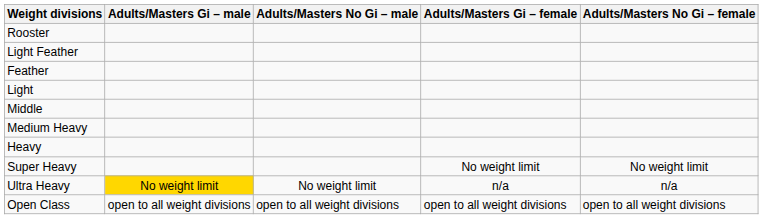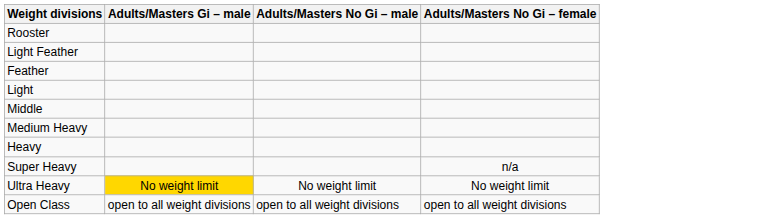 <table class="wikitable" style="font-size:95%;">
 <tr>
 <th>Weight divisions</th>
 <th>Adults/Masters Gi – male</th>
 <th>Adults/Masters No Gi – male</th>
-<th>Adults/Masters Gi – female</th>
 <th>Adults/Masters No Gi – female</th>
 </tr>
 <tr align="center">
 <td align="left">Rooster<br></td>
-<td></td>
 <td></td>
 <td></td>
 <td></td>
 </tr>
 <tr align="center">
 <td align="left">Light Feather<br></td>
 <td></td>
 <td></td>
 <td></td>
-<td></td>
 </tr>
 <tr align="center">
 <td align="left">Feather<br></td>
-<td></td>
 <td></td>
 <td></td>
 <td></td>
 </tr>
 <tr align="center">
 <td align="left">Light<br></td>
 <td></td>
 <td></td>
 <td></td>
-<td></td>
 </tr>
 <tr align="center">
 <td align="left">Middle<br></td>
-<td></td>
 <td></td>
 <td></td>
 <td></td>
 </tr>
 <tr align="center">
 <td align="left">Medium Heavy<br></td>
 <td></td>
 <td></td>
 <td></td>
-<td></td>
 </tr>
 <tr align="center">
 <td align="left">Heavy<br></td>
-<td></td>
 <td></td>
 <td></td>
 <td></td>
 </tr>
 <tr align="center">
 <td align="left">Super Heavy<br></td>
 <td></td>
 <td></td>
-<td>No weight limit</td>
-<td>No weight limit</td>
+<td>n/a</td>
 </tr>
 <tr align="center">
 <td align="left">Ultra Heavy<br></td>
 <td style="background: gold;">No weight limit</td>
 <td>No weight limit</td>
-<td>n/a</td>
-<td>n/a</td>
+<td>No weight limit</td>
 </tr>
 <tr>
 <td>Open Class<br></td>
 <td>open to all weight divisions</td>
 <td>open to all weight divisions</td>
 <td>open to all weight divisions</td>
-<td>open to all weight divisions</td>
 </tr>
 </table>
